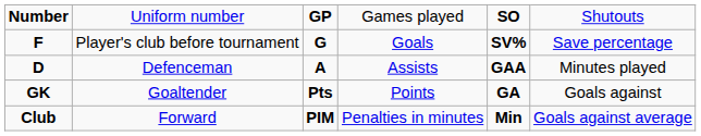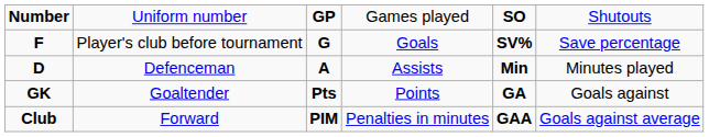 <table class="wikitable" style="text-align: center">
 <tr>
 <td><strong>Number</strong></td>
 <td><a href='#'>Uniform number</a></td>
 <td><strong>GP</strong></td>
 <td>Games played</td>
 <td><strong>SO</strong></td>
 <td><a href='#'>Shutouts</a></td>
 </tr>
 <tr>
 <td><strong>F</strong></td>
 <td>Player's club before tournament</td>
 <td><strong>G</strong></td>
 <td><a href='#'>Goals</a></td>
 <td><strong>SV%</strong></td>
 <td><a href='#'>Save percentage</a></td>
 </tr>
 <tr>
 <td><strong>D</strong></td>
 <td><a href='#'>Defenceman</a></td>
 <td><strong>A</strong></td>
 <td><a href='#'>Assists</a></td>
-<td><strong>GAA</strong></td>
+<td><strong>Min</strong></td>
 <td>Minutes played</td>
 </tr>
 <tr>
 <td><strong>GK</strong></td>
 <td><a href='#'>Goaltender</a></td>
 <td><strong>Pts</strong></td>
 <td><a href='#'>Points</a></td>
 <td><strong>GA</strong></td>
 <td>Goals against</td>
 </tr>
 <tr>
 <td><strong>Club</strong></td>
 <td><a href='#'>Forward</a></td>
 <td><strong>PIM</strong></td>
 <td><a href='#'>Penalties in minutes</a></td>
-<td><strong>Min</strong></td>
+<td><strong>GAA</strong></td>
 <td><a href='#'>Goals against average</a></td>
 </tr>
 </table>
